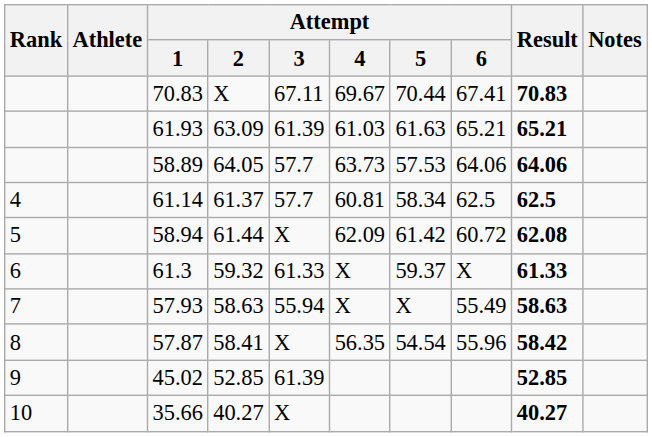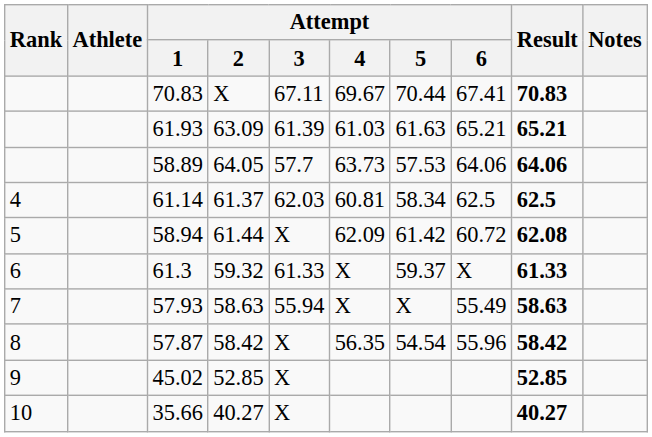 <table class='wikitable'>
 <tr>
 <th rowspan=2>Rank</th>
 <th rowspan=2>Athlete</th>
 <th colspan=6>Attempt</th>
 <th rowspan=2>Result</th>
 <th rowspan=2>Notes</th>
 </tr>
 <tr>
 <th>1</th>
 <th>2</th>
 <th>3</th>
 <th>4</th>
 <th>5</th>
 <th>6</th>
 </tr>
 <tr>
 <td></td>
 <td align=left></td>
 <td>70.83</td>
 <td>X</td>
 <td>67.11</td>
 <td>69.67</td>
 <td>70.44</td>
 <td>67.41</td>
 <td><strong> 70.83 </strong></td>
 <td></td>
 </tr>
 <tr>
 <td></td>
 <td align=left></td>
 <td>61.93</td>
 <td>63.09</td>
 <td>61.39</td>
 <td>61.03</td>
 <td>61.63</td>
 <td>65.21</td>
 <td><strong> 65.21 </strong></td>
 <td></td>
 </tr>
 <tr>
 <td></td>
 <td align=left></td>
 <td>58.89</td>
 <td>64.05</td>
 <td>57.7</td>
 <td>63.73</td>
 <td>57.53</td>
 <td>64.06</td>
 <td><strong> 64.06 </strong></td>
 <td></td>
 </tr>
 <tr>
 <td>4</td>
 <td align=left></td>
 <td>61.14</td>
 <td>61.37</td>
-<td>57.7</td>
+<td>62.03</td>
 <td>60.81</td>
 <td>58.34</td>
 <td>62.5</td>
 <td><strong>  62.5 </strong></td>
 <td></td>
 </tr>
 <tr>
 <td>5</td>
 <td align=left></td>
 <td>58.94</td>
 <td>61.44</td>
 <td>X</td>
 <td>62.09</td>
 <td>61.42</td>
 <td>60.72</td>
 <td><strong> 62.08  </strong></td>
 <td></td>
 </tr>
 <tr>
 <td>6</td>
 <td align=left></td>
 <td>61.3</td>
 <td>59.32</td>
 <td>61.33</td>
 <td>X</td>
 <td>59.37</td>
 <td>X</td>
 <td><strong> 61.33 </strong></td>
 <td></td>
 </tr>
 <tr>
 <td>7</td>
 <td align=left></td>
 <td>57.93</td>
 <td>58.63</td>
 <td>55.94</td>
 <td>X</td>
 <td>X</td>
 <td>55.49</td>
 <td><strong> 58.63 </strong></td>
 <td></td>
 </tr>
 <tr>
 <td>8</td>
 <td align=left></td>
 <td>57.87</td>
-<td>58.41</td>
+<td>58.42</td>
 <td>X</td>
 <td>56.35</td>
 <td>54.54</td>
 <td>55.96</td>
 <td><strong> 58.42 </strong></td>
 <td></td>
 </tr>
 <tr>
 <td>9</td>
 <td align=left></td>
 <td>45.02</td>
 <td>52.85</td>
-<td>61.39</td>
+<td>X</td>
 <td></td>
 <td></td>
 <td></td>
 <td><strong> 52.85 </strong></td>
 <td></td>
 </tr>
 <tr>
 <td>10</td>
 <td align=left></td>
 <td>35.66</td>
 <td>40.27</td>
 <td>X</td>
 <td></td>
 <td></td>
 <td></td>
 <td><strong> 40.27 </strong></td>
 <td></td>
 </tr>
 </table>
